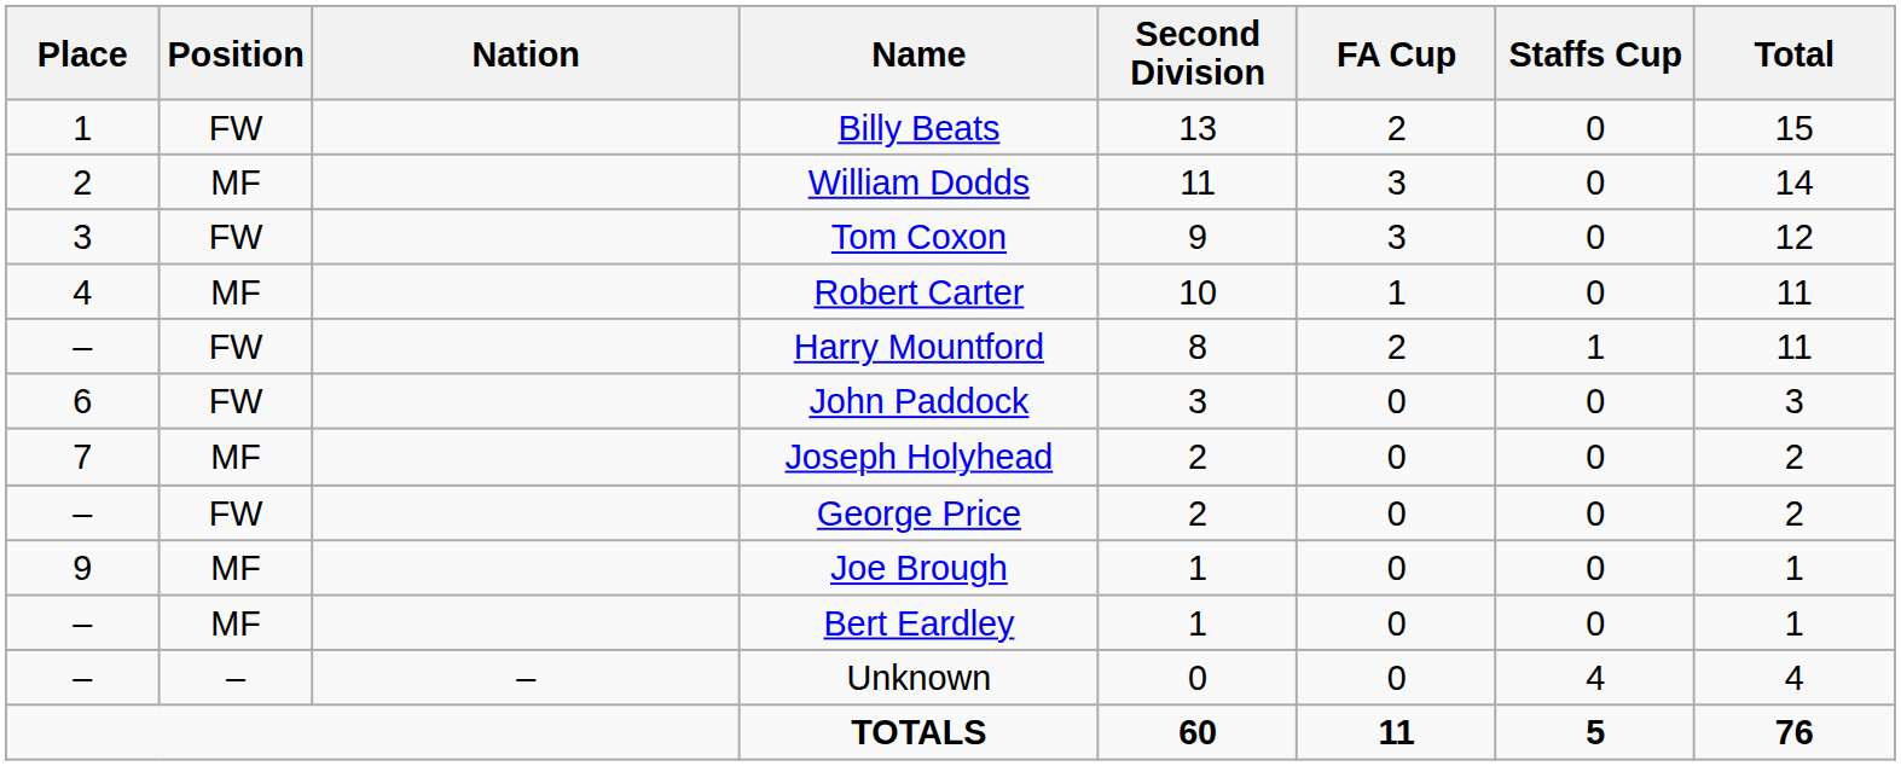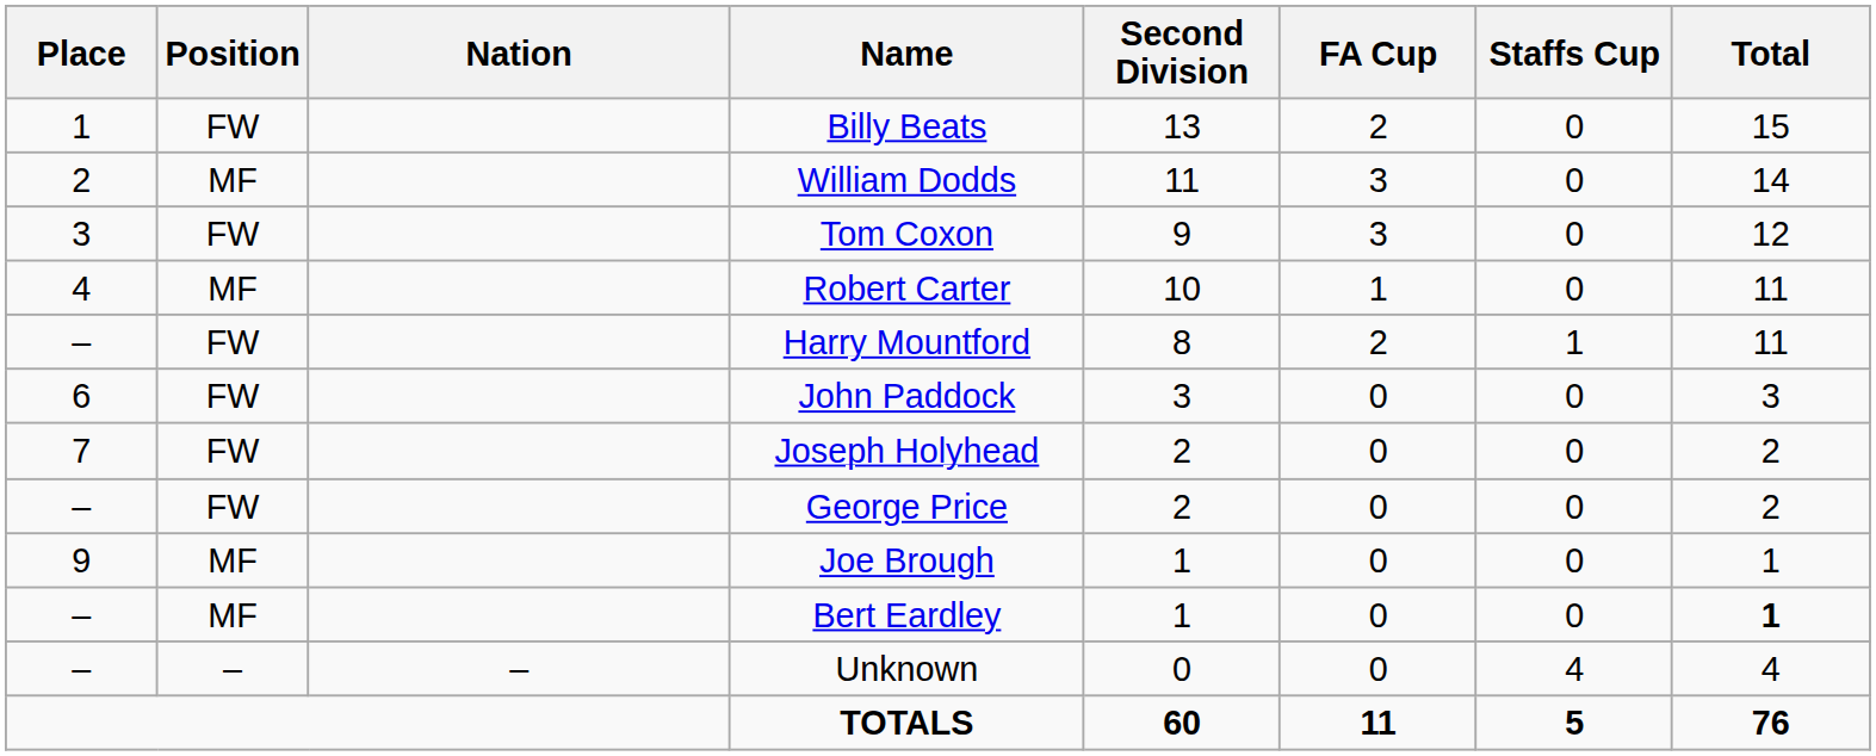 <table class="wikitable" style="font-size: 95%; text-align: center;">
 <tr>
 <th width=60>Place</th>
 <th width=60>Position</th>
 <th width=180>Nation</th>
 <th width=150>Name</th>
 <th width=80>Second Division</th>
 <th width=80>FA Cup</th>
 <th width=80>Staffs Cup</th>
 <th width=80>Total</th>
 </tr>
 <tr>
 <td>1</td>
 <td>FW</td>
 <td></td>
 <td><a href='#'>Billy Beats</a></td>
 <td>13</td>
 <td>2</td>
 <td>0</td>
 <td>15</td>
 </tr>
 <tr>
 <td>2</td>
 <td>MF</td>
 <td></td>
 <td><a href='#'>William Dodds</a></td>
 <td>11</td>
 <td>3</td>
 <td>0</td>
 <td>14</td>
 </tr>
 <tr>
 <td>3</td>
 <td>FW</td>
 <td></td>
 <td><a href='#'>Tom Coxon</a></td>
 <td>9</td>
 <td>3</td>
 <td>0</td>
 <td>12</td>
 </tr>
 <tr>
 <td>4</td>
 <td>MF</td>
 <td></td>
 <td><a href='#'>Robert Carter</a></td>
 <td>10</td>
 <td>1</td>
 <td>0</td>
 <td>11</td>
 </tr>
 <tr>
 <td>–</td>
 <td>FW</td>
 <td></td>
 <td><a href='#'>Harry Mountford</a></td>
 <td>8</td>
 <td>2</td>
 <td>1</td>
 <td>11</td>
 </tr>
 <tr>
 <td>6</td>
 <td>FW</td>
 <td></td>
 <td><a href='#'>John Paddock</a></td>
 <td>3</td>
 <td>0</td>
 <td>0</td>
 <td>3</td>
 </tr>
 <tr>
 <td>7</td>
-<td>MF</td>
+<td>FW</td>
 <td></td>
 <td><a href='#'>Joseph Holyhead</a></td>
 <td>2</td>
 <td>0</td>
 <td>0</td>
 <td>2</td>
 </tr>
 <tr>
 <td>–</td>
 <td>FW</td>
 <td></td>
 <td><a href='#'>George Price</a></td>
 <td>2</td>
 <td>0</td>
 <td>0</td>
 <td>2</td>
 </tr>
 <tr>
 <td>9</td>
 <td>MF</td>
 <td></td>
 <td><a href='#'>Joe Brough</a></td>
 <td>1</td>
 <td>0</td>
 <td>0</td>
 <td>1</td>
 </tr>
 <tr>
 <td>–</td>
 <td>MF</td>
 <td></td>
 <td><a href='#'>Bert Eardley</a></td>
 <td>1</td>
 <td>0</td>
 <td>0</td>
-<td>1</td>
+<td><strong>1</strong></td>
 </tr>
 <tr>
 <td>–</td>
 <td>–</td>
 <td>–</td>
 <td>Unknown</td>
 <td>0</td>
 <td>0</td>
 <td>4</td>
 <td>4</td>
 </tr>
 <tr>
 <td colspan="3"></td>
 <td><strong>TOTALS</strong></td>
 <td><strong>60</strong></td>
 <td><strong>11</strong></td>
 <td><strong>5</strong></td>
 <td><strong>76</strong></td>
 </tr>
 </table>
